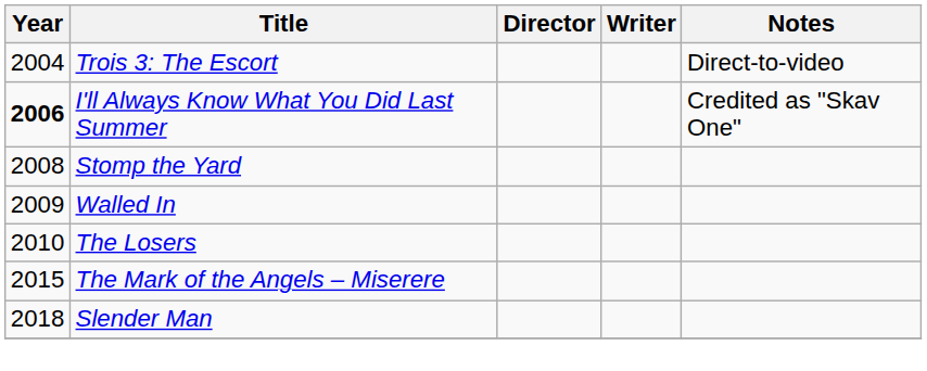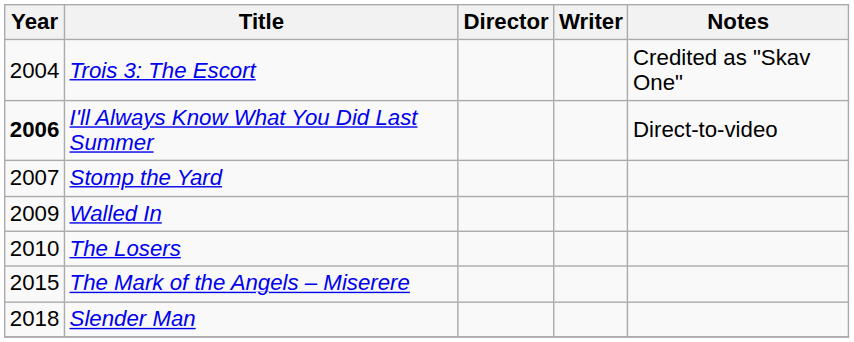 <table class="wikitable">
 <tr>
 <th>Year</th>
 <th>Title</th>
 <th>Director</th>
 <th>Writer</th>
 <th>Notes</th>
 </tr>
 <tr>
 <td>2004</td>
 <td><em><a href='#'>Trois 3: The Escort</a></em></td>
 <td></td>
 <td></td>
-<td>Direct-to-video</td>
+<td>Credited as "Skav One"</td>
 </tr>
 <tr>
 <td><strong>2006</strong></td>
 <td><em><a href='#'>I'll Always Know What You Did Last Summer</a></em></td>
 <td></td>
 <td></td>
-<td>Credited as "Skav One"</td>
+<td>Direct-to-video</td>
 </tr>
 <tr>
-<td>2008</td>
+<td>2007</td>
 <td><em><a href='#'>Stomp the Yard</a></em></td>
 <td></td>
 <td></td>
 <td></td>
 </tr>
 <tr>
 <td>2009</td>
 <td><em><a href='#'>Walled In</a></em></td>
 <td></td>
 <td></td>
 <td></td>
 </tr>
 <tr>
 <td>2010</td>
 <td><em><a href='#'>The Losers</a></em></td>
 <td></td>
 <td></td>
 <td></td>
 </tr>
 <tr>
 <td>2015</td>
 <td><em><a href='#'>The Mark of the Angels – Miserere</a></em></td>
 <td></td>
 <td></td>
 <td></td>
 </tr>
 <tr>
 <td>2018</td>
 <td><em><a href='#'>Slender Man</a></em></td>
 <td></td>
 <td></td>
 <td></td>
 </tr>
 <tr>
 </tr>
 </table>
